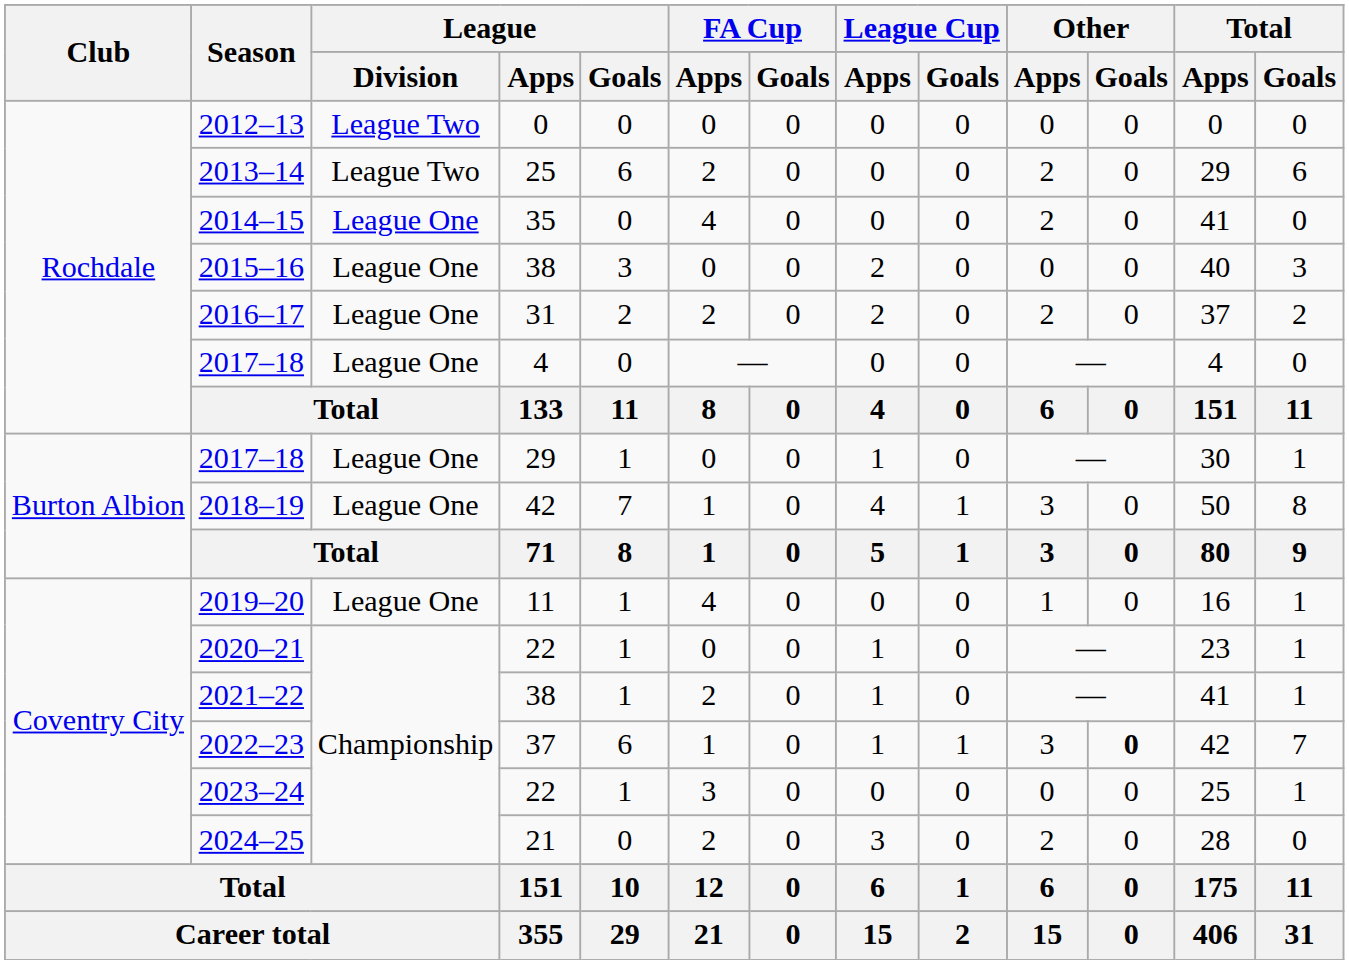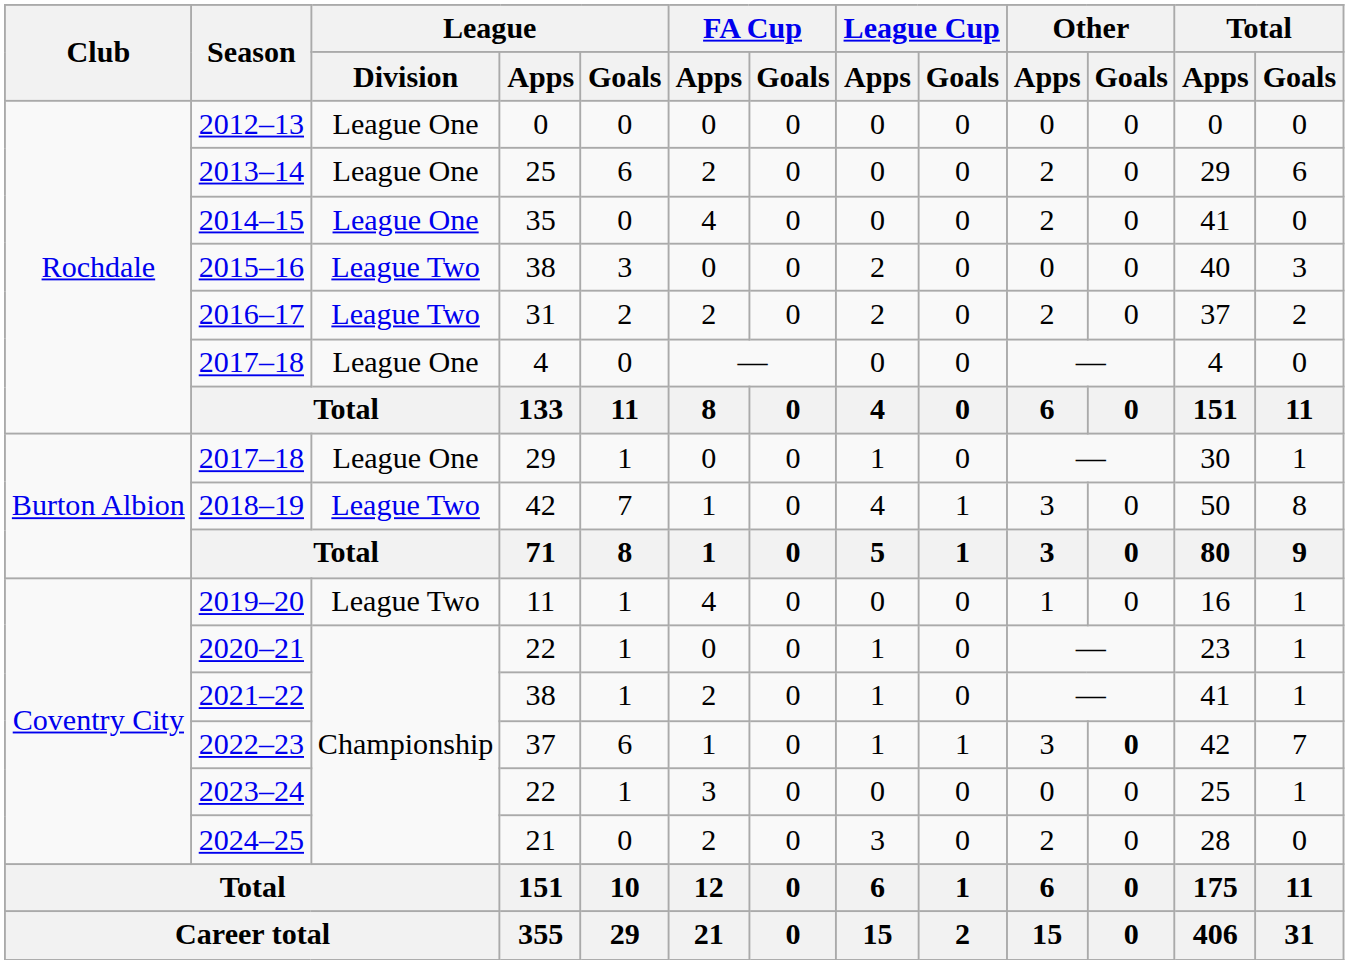 <table class="wikitable" style="text-align:center">
 <tr>
 <th rowspan="2">Club</th>
 <th rowspan="2">Season</th>
 <th colspan="3">League</th>
 <th colspan="2"><a href='#'>FA Cup</a></th>
 <th colspan="2"><a href='#'>League Cup</a></th>
 <th colspan="2">Other</th>
 <th colspan="2">Total</th>
 </tr>
 <tr>
 <th>Division</th>
 <th>Apps</th>
 <th>Goals</th>
 <th>Apps</th>
 <th>Goals</th>
 <th>Apps</th>
 <th>Goals</th>
 <th>Apps</th>
 <th>Goals</th>
 <th>Apps</th>
 <th>Goals</th>
 </tr>
 <tr>
 <td rowspan="7"><a href='#'>Rochdale</a></td>
 <td><a href='#'>2012–13</a></td>
-<td><a href='#'>League Two</a></td>
+<td>League One</td>
 <td>0</td>
 <td>0</td>
 <td>0</td>
 <td>0</td>
 <td>0</td>
 <td>0</td>
 <td>0</td>
 <td>0</td>
 <td>0</td>
 <td>0</td>
 </tr>
 <tr>
 <td><a href='#'>2013–14</a></td>
-<td>League Two</td>
+<td>League One</td>
 <td>25</td>
 <td>6</td>
 <td>2</td>
 <td>0</td>
 <td>0</td>
 <td>0</td>
 <td>2</td>
 <td>0</td>
 <td>29</td>
 <td>6</td>
 </tr>
 <tr>
 <td><a href='#'>2014–15</a></td>
 <td><a href='#'>League One</a></td>
 <td>35</td>
 <td>0</td>
 <td>4</td>
 <td>0</td>
 <td>0</td>
 <td>0</td>
 <td>2</td>
 <td>0</td>
 <td>41</td>
 <td>0</td>
 </tr>
 <tr>
 <td><a href='#'>2015–16</a></td>
-<td>League One</td>
+<td><a href='#'>League Two</a></td>
 <td>38</td>
 <td>3</td>
 <td>0</td>
 <td>0</td>
 <td>2</td>
 <td>0</td>
 <td>0</td>
 <td>0</td>
 <td>40</td>
 <td>3</td>
 </tr>
 <tr>
 <td><a href='#'>2016–17</a></td>
-<td>League One</td>
+<td><a href='#'>League Two</a></td>
 <td>31</td>
 <td>2</td>
 <td>2</td>
 <td>0</td>
 <td>2</td>
 <td>0</td>
 <td>2</td>
 <td>0</td>
 <td>37</td>
 <td>2</td>
 </tr>
 <tr>
 <td><a href='#'>2017–18</a></td>
 <td>League One</td>
 <td>4</td>
 <td>0</td>
 <td colspan="2">—</td>
 <td>0</td>
 <td>0</td>
 <td colspan="2">—</td>
 <td>4</td>
 <td>0</td>
 </tr>
 <tr>
 <th colspan="2">Total</th>
 <th>133</th>
 <th>11</th>
 <th>8</th>
 <th>0</th>
 <th>4</th>
 <th>0</th>
 <th>6</th>
 <th>0</th>
 <th>151</th>
 <th>11</th>
 </tr>
 <tr>
 <td rowspan="3"><a href='#'>Burton Albion</a></td>
 <td><a href='#'>2017–18</a></td>
 <td>League One</td>
 <td>29</td>
 <td>1</td>
 <td>0</td>
 <td>0</td>
 <td>1</td>
 <td>0</td>
 <td colspan="2">—</td>
 <td>30</td>
 <td>1</td>
 </tr>
 <tr>
 <td><a href='#'>2018–19</a></td>
-<td>League One</td>
+<td><a href='#'>League Two</a></td>
 <td>42</td>
 <td>7</td>
 <td>1</td>
 <td>0</td>
 <td>4</td>
 <td>1</td>
 <td>3</td>
 <td>0</td>
 <td>50</td>
 <td>8</td>
 </tr>
 <tr>
 <th colspan="2">Total</th>
 <th>71</th>
 <th>8</th>
 <th>1</th>
 <th>0</th>
 <th>5</th>
 <th>1</th>
 <th>3</th>
 <th>0</th>
 <th>80</th>
 <th>9</th>
 </tr>
 <tr>
 <td rowspan="6"><a href='#'>Coventry City</a></td>
 <td><a href='#'>2019–20</a></td>
-<td>League One</td>
+<td>League Two</td>
 <td>11</td>
 <td>1</td>
 <td>4</td>
 <td>0</td>
 <td>0</td>
 <td>0</td>
 <td>1</td>
 <td>0</td>
 <td>16</td>
 <td>1</td>
 </tr>
 <tr>
 <td><a href='#'>2020–21</a></td>
 <td rowspan="5">Championship</td>
 <td>22</td>
 <td>1</td>
 <td>0</td>
 <td>0</td>
 <td>1</td>
 <td>0</td>
 <td colspan="2">—</td>
 <td>23</td>
 <td>1</td>
 </tr>
 <tr>
 <td><a href='#'>2021–22</a></td>
 <td>38</td>
 <td>1</td>
 <td>2</td>
 <td>0</td>
 <td>1</td>
 <td>0</td>
 <td colspan=2>—</td>
 <td>41</td>
 <td>1</td>
 </tr>
 <tr>
 <td><a href='#'>2022–23</a></td>
 <td>37</td>
 <td>6</td>
 <td>1</td>
 <td>0</td>
 <td>1</td>
 <td>1</td>
 <td>3</td>
 <td><strong>0</strong></td>
 <td>42</td>
 <td>7</td>
 </tr>
 <tr>
 <td><a href='#'>2023–24</a></td>
 <td>22</td>
 <td>1</td>
 <td>3</td>
 <td>0</td>
 <td>0</td>
 <td>0</td>
 <td>0</td>
 <td>0</td>
 <td>25</td>
 <td>1</td>
 </tr>
 <tr>
 <td><a href='#'>2024–25</a></td>
 <td>21</td>
 <td>0</td>
 <td>2</td>
 <td>0</td>
 <td>3</td>
 <td>0</td>
 <td>2</td>
 <td>0</td>
 <td>28</td>
 <td>0</td>
 </tr>
 <tr>
 <th colspan="3">Total</th>
 <th>151</th>
 <th>10</th>
 <th>12</th>
 <th>0</th>
 <th>6</th>
 <th>1</th>
 <th>6</th>
 <th>0</th>
 <th>175</th>
 <th>11</th>
 </tr>
 <tr>
 <th colspan="3">Career total</th>
 <th>355</th>
 <th>29</th>
 <th>21</th>
 <th>0</th>
 <th>15</th>
 <th>2</th>
 <th>15</th>
 <th>0</th>
 <th>406</th>
 <th>31</th>
 </tr>
 </table>
